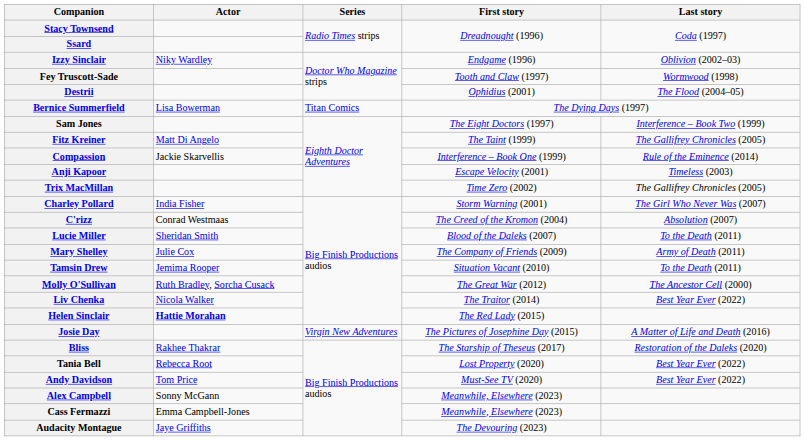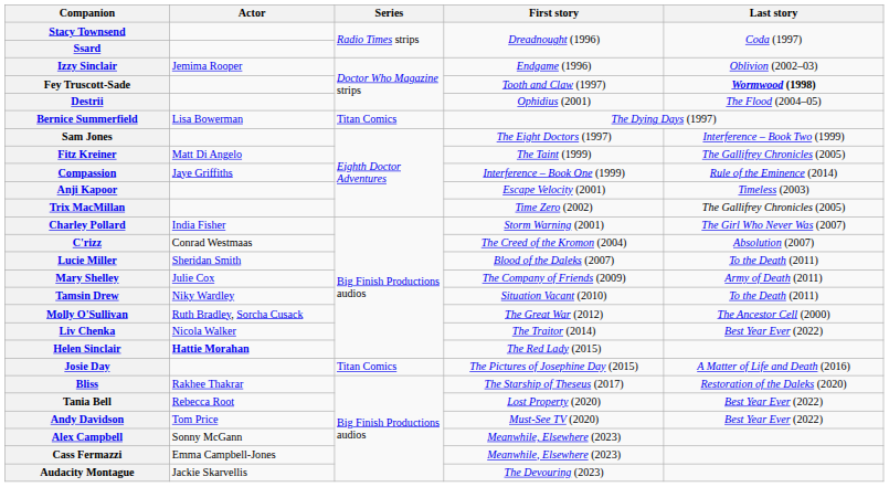 <table class="wikitable plainrowheaders" style="width:100%;">
 <tr>
 <th scope="col" style="width:15%;">Companion</th>
 <th scope="col" style="width:15%;">Actor</th>
 <th scope="col" style="width:10%;">Series</th>
 <th scope="col" style="width:20%;">First story</th>
 <th scope="col" style="width:20%;">Last story</th>
 </tr>
 <tr>
 <th scope="row"><a href='#'>Stacy Townsend</a></th>
 <td></td>
 <td rowspan="2"><em><a href='#'>Radio Times</a></em> strips</td>
 <td rowspan="2" align="center"><em><a href='#'>Dreadnought</a></em> (1996)</td>
 <td rowspan="2" align="center"><em><a href='#'>Coda</a></em> (1997)</td>
 </tr>
 <tr>
 <th scope="row"><a href='#'>Ssard</a></th>
 <td></td>
 </tr>
 <tr>
 <th scope="row"><a href='#'>Izzy Sinclair</a></th>
-<td><a href='#'>Niky Wardley</a></td>
+<td><a href='#'>Jemima Rooper</a></td>
 <td rowspan="3"><em><a href='#'>Doctor Who Magazine</a></em> strips</td>
 <td align="center"><em><a href='#'>Endgame</a></em> (1996)</td>
 <td align="center"><em><a href='#'>Oblivion</a></em> (2002–03)</td>
 </tr>
 <tr>
 <th scope="row">Fey Truscott-Sade</th>
 <td></td>
 <td align="center"><em><a href='#'>Tooth and Claw</a></em> (1997)</td>
-<td align="center"><em><a href='#'>Wormwood</a></em> (1998)</td>
+<td align="center"><strong><em><a href='#'>Wormwood</a></em> (1998)</strong></td>
 </tr>
 <tr>
 <th scope="row"><a href='#'>Destrii</a></th>
 <td></td>
 <td align="center"><em><a href='#'>Ophidius</a></em> (2001)</td>
 <td align="center"><em><a href='#'>The Flood</a></em> (2004–05)</td>
 </tr>
 <tr>
 <th scope="row"><a href='#'>Bernice Summerfield</a></th>
 <td><a href='#'>Lisa Bowerman</a></td>
 <td><a href='#'>Titan Comics</a></td>
 <td align="center" colspan="2"><em><a href='#'>The Dying Days</a></em> (1997)</td>
 </tr>
 <tr>
 <th scope="row">Sam Jones</th>
 <td></td>
 <td rowspan="5"><em><a href='#'>Eighth Doctor Adventures</a></em></td>
 <td align="center"><em><a href='#'>The Eight Doctors</a></em> (1997)</td>
 <td align="center"><em><a href='#'>Interference – Book Two</a></em> (1999)</td>
 </tr>
 <tr>
 <th scope="row"><a href='#'>Fitz Kreiner</a></th>
 <td><a href='#'>Matt Di Angelo</a></td>
 <td align="center"><em><a href='#'>The Taint</a></em> (1999)</td>
 <td align="center"><em><a href='#'>The Gallifrey Chronicles</a></em> (2005)</td>
 </tr>
 <tr>
 <th scope="row"><a href='#'>Compassion</a></th>
-<td>Jackie Skarvellis</td>
+<td><a href='#'>Jaye Griffiths</a></td>
 <td align="center"><em><a href='#'>Interference – Book One</a></em> (1999)</td>
 <td align="center"><em><a href='#'>Rule of the Eminence</a></em> (2014)</td>
 </tr>
 <tr>
 <th scope="row"><a href='#'>Anji Kapoor</a></th>
 <td></td>
 <td align="center"><em><a href='#'>Escape Velocity</a></em> (2001)</td>
 <td align="center"><em><a href='#'>Timeless</a></em> (2003)</td>
 </tr>
 <tr>
 <th scope="row"><a href='#'>Trix MacMillan</a></th>
 <td></td>
 <td align="center"><em><a href='#'>Time Zero</a></em> (2002)</td>
 <td align="center"><em>The Gallifrey Chronicles</em> (2005)</td>
 </tr>
 <tr>
 <th scope="row"><a href='#'>Charley Pollard</a></th>
 <td><a href='#'>India Fisher</a></td>
 <td rowspan="8"><a href='#'>Big Finish Productions</a> audios</td>
 <td align="center"><em><a href='#'>Storm Warning</a></em> (2001)</td>
 <td align="center"><em><a href='#'>The Girl Who Never Was</a></em> (2007)</td>
 </tr>
 <tr>
 <th scope="row"><a href='#'>C'rizz</a></th>
 <td>Conrad Westmaas</td>
 <td align="center"><em><a href='#'>The Creed of the Kromon</a></em> (2004)</td>
 <td align="center"><em><a href='#'>Absolution</a></em> (2007)</td>
 </tr>
 <tr>
 <th scope="row"><a href='#'>Lucie Miller</a></th>
 <td><a href='#'>Sheridan Smith</a></td>
 <td align="center"><em><a href='#'>Blood of the Daleks</a></em> (2007)</td>
 <td align="center"><em><a href='#'>To the Death</a></em> (2011)</td>
 </tr>
 <tr>
 <th scope="row"><a href='#'>Mary Shelley</a></th>
 <td><a href='#'>Julie Cox</a></td>
 <td align="center"><em><a href='#'>The Company of Friends</a></em> (2009)</td>
 <td align="center"><em><a href='#'>Army of Death</a></em> (2011)</td>
 </tr>
 <tr>
 <th scope="row"><a href='#'>Tamsin Drew</a></th>
-<td><a href='#'>Jemima Rooper</a></td>
+<td><a href='#'>Niky Wardley</a></td>
 <td align="center"><em><a href='#'>Situation Vacant</a></em> (2010)</td>
 <td align="center"><em><a href='#'>To the Death</a></em> (2011)</td>
 </tr>
 <tr>
 <th scope="row"><a href='#'>Molly O'Sullivan</a></th>
 <td><a href='#'>Ruth Bradley</a>, <a href='#'>Sorcha Cusack</a></td>
 <td align="center"><em><a href='#'>The Great War</a></em> (2012)</td>
 <td align="center"><em><a href='#'>The Ancestor Cell</a></em> (2000)</td>
 </tr>
 <tr>
 <th scope="row"><a href='#'>Liv Chenka</a></th>
 <td><a href='#'>Nicola Walker</a></td>
 <td align="center"><em><a href='#'>The Traitor</a></em> (2014)</td>
 <td align="center"><em><a href='#'>Best Year Ever</a></em> (2022)</td>
 </tr>
 <tr>
 <th scope="row"><a href='#'>Helen Sinclair</a></th>
 <td><strong><a href='#'>Hattie Morahan</a></strong></td>
 <td align="center"><em><a href='#'>The Red Lady</a></em> (2015)</td>
 <td></td>
 </tr>
 <tr>
 <th scope="row"><a href='#'>Josie Day</a></th>
 <td></td>
-<td><em><a href='#'>Virgin New Adventures</a></em></td>
+<td><a href='#'>Titan Comics</a></td>
 <td align="center"><em><a href='#'>The Pictures of Josephine Day</a></em> (2015)</td>
 <td align="center"><em><a href='#'>A Matter of Life and Death</a></em> (2016)</td>
 </tr>
 <tr>
 <th scope="row"><a href='#'>Bliss</a></th>
 <td><a href='#'>Rakhee Thakrar</a></td>
 <td rowspan="6"><a href='#'>Big Finish Productions</a> audios</td>
 <td align="center"><em><a href='#'>The Starship of Theseus</a></em> (2017)</td>
 <td align="center"><em><a href='#'>Restoration of the Daleks</a></em> (2020)</td>
 </tr>
 <tr>
 <th scope="row">Tania Bell</th>
 <td><a href='#'>Rebecca Root</a></td>
 <td align="center"><em><a href='#'>Lost Property</a></em> (2020)</td>
 <td align="center"><em><a href='#'>Best Year Ever</a></em> (2022)</td>
 </tr>
 <tr>
 <th scope="row"><a href='#'>Andy Davidson</a></th>
 <td><a href='#'>Tom Price</a></td>
 <td align="center"><em><a href='#'>Must-See TV</a></em> (2020)</td>
 <td align="center"><em><a href='#'>Best Year Ever</a></em> (2022)</td>
 </tr>
 <tr>
 <th scope="row"><a href='#'>Alex Campbell</a></th>
 <td>Sonny McGann</td>
 <td align="center"><em><a href='#'>Meanwhile, Elsewhere</a></em> (2023)</td>
 <td></td>
 </tr>
 <tr>
 <th scope="row">Cass Fermazzi</th>
 <td>Emma Campbell-Jones</td>
 <td align="center"><em><a href='#'>Meanwhile, Elsewhere</a></em> (2023)</td>
 <td></td>
 </tr>
 <tr>
 <th scope="row">Audacity Montague</th>
-<td><a href='#'>Jaye Griffiths</a></td>
+<td>Jackie Skarvellis</td>
 <td align="center"><em><a href='#'>The Devouring</a></em> (2023)</td>
 <td></td>
 </tr>
 </table>
